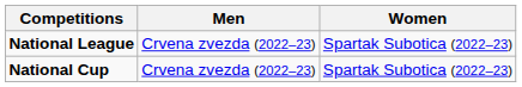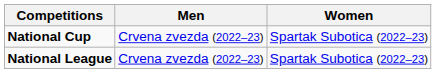 <table class=wikitable style="font-size: 95%;">
 <tr>
 <th>Competitions</th>
 <th>Men</th>
 <th>Women</th>
 </tr>
 <tr>
+<td><strong>National Cup</strong></td>
+<td><a href='#'>Crvena zvezda</a> <small>(<a href='#'>2022–23</a>)</small></td>
+<td><a href='#'>Spartak Subotica</a> <small>(<a href='#'>2022–23</a>)</small></td>
+</tr>
+<tr>
 <td><strong>National League</strong></td>
 <td><a href='#'>Crvena zvezda</a> <small>(<a href='#'>2022–23</a>)</small></td>
 <td><a href='#'>Spartak Subotica</a> <small>(<a href='#'>2022–23</a>)</small></td>
 </tr>
-<tr>
-<td><strong>National Cup</strong></td>
-<td><a href='#'>Crvena zvezda</a> <small>(<a href='#'>2022–23</a>)</small></td>
-<td><a href='#'>Spartak Subotica</a> <small>(<a href='#'>2022–23</a>)</small></td>
-</tr>
 </table>
